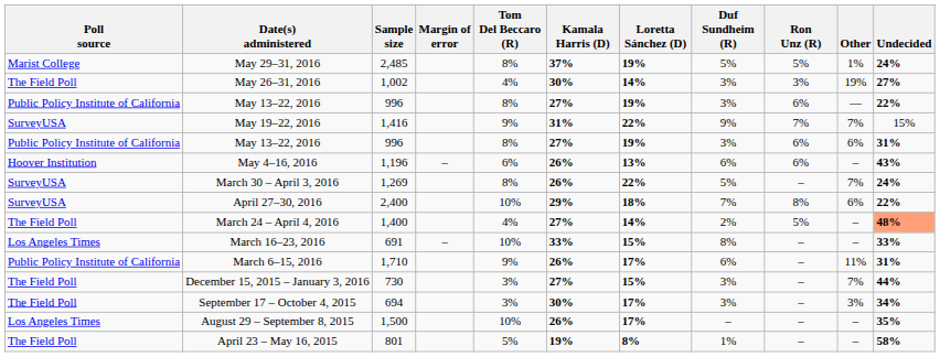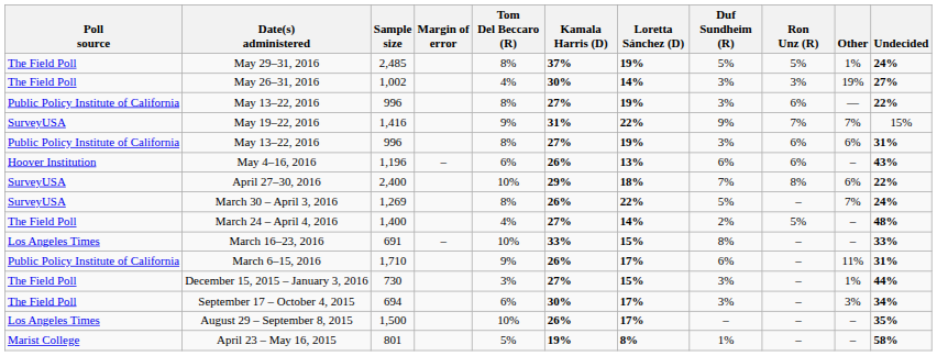 <table class="wikitable" style="font-size:90%;">
 <tr valign= bottom>
 <th>Poll<br>source</th>
 <th>Date(s)<br>administered</th>
 <th>Sample<br>size</th>
 <th>Margin of<br>error</th>
 <th style="width:80px;">Tom<br> Del Beccaro (R)</th>
 <th style="width:80px;">Kamala<br>Harris (D)</th>
 <th style="width:80px;">Loretta<br>Sánchez (D)</th>
 <th style="width:80px;">Duf<br>Sundheim (R)</th>
 <th style="width:80px;">Ron<br>Unz (R)</th>
 <th>Other</th>
 <th>Undecided</th>
 </tr>
 <tr>
-<td><a href='#'>Marist College</a></td>
+<td><a href='#'>The Field Poll</a></td>
 <td align=center>May 29–31, 2016</td>
 <td align=center>2,485</td>
 <td align=center></td>
 <td align=center>8%</td>
 <td><strong>37%</strong></td>
 <td><strong>19%</strong></td>
 <td align=center>5%</td>
 <td align=center>5%</td>
 <td align=center>1%</td>
 <td><strong>24%</strong></td>
 </tr>
 <tr>
 <td><a href='#'>The Field Poll</a></td>
 <td align=center>May 26–31, 2016</td>
 <td align=center>1,002</td>
 <td align=center></td>
 <td align=center>4%</td>
 <td><strong>30%</strong></td>
 <td><strong>14%</strong></td>
 <td align=center>3%</td>
 <td align=center>3%</td>
 <td align=center>19%</td>
 <td><strong>27%</strong></td>
 </tr>
 <tr>
 <td><a href='#'>Public Policy Institute of California</a></td>
 <td align=center>May 13–22, 2016</td>
 <td align=center>996</td>
 <td align=center></td>
 <td align=center>8%</td>
 <td><strong>27%</strong></td>
 <td><strong>19%</strong></td>
 <td align=center>3%</td>
 <td align=center>6%</td>
 <td align=center>—</td>
 <td><strong>22%</strong></td>
 </tr>
 <tr>
 <td><a href='#'>SurveyUSA</a></td>
 <td align=center>May 19–22, 2016</td>
 <td align=center>1,416</td>
 <td align=center></td>
 <td align=center>9%</td>
 <td><strong>31%</strong></td>
 <td><strong>22%</strong></td>
 <td align=center>9%</td>
 <td align=center>7%</td>
 <td align=center>7%</td>
 <td align=center>15%</td>
 </tr>
 <tr>
 <td><a href='#'>Public Policy Institute of California</a></td>
 <td align=center>May 13–22, 2016</td>
 <td align=center>996</td>
 <td align=center></td>
 <td align=center>8%</td>
 <td><strong>27%</strong></td>
 <td><strong>19%</strong></td>
 <td align=center>3%</td>
 <td align=center>6%</td>
 <td align=center>6%</td>
 <td><strong>31%</strong></td>
 </tr>
 <tr>
 <td><a href='#'>Hoover Institution</a></td>
 <td align=center>May 4–16, 2016</td>
 <td align=center>1,196</td>
 <td align=center>–</td>
 <td align=center>6%</td>
 <td><strong>26%</strong></td>
 <td><strong>13%</strong></td>
 <td align=center>6%</td>
 <td align=center>6%</td>
 <td align=center>–</td>
 <td><strong>43%</strong></td>
 </tr>
 <tr>
 <td><a href='#'>SurveyUSA</a></td>
+<td align=center>April 27–30, 2016</td>
+<td align=center>2,400</td>
+<td align=center></td>
+<td align=center>10%</td>
+<td><strong>29%</strong></td>
+<td><strong>18%</strong></td>
+<td align=center>7%</td>
+<td align=center>8%</td>
+<td align=center>6%</td>
+<td><strong>22%</strong></td>
+</tr>
+<tr>
+<td><a href='#'>SurveyUSA</a></td>
 <td align=center>March 30 – April 3, 2016</td>
 <td align=center>1,269</td>
 <td align=center></td>
 <td align=center>8%</td>
 <td><strong>26%</strong></td>
 <td><strong>22%</strong></td>
 <td align=center>5%</td>
 <td align=center>–</td>
 <td align=center>7%</td>
 <td><strong>24%</strong></td>
 </tr>
 <tr>
-<td><a href='#'>SurveyUSA</a></td>
-<td align=center>April 27–30, 2016</td>
-<td align=center>2,400</td>
-<td align=center></td>
-<td align=center>10%</td>
-<td><strong>29%</strong></td>
-<td><strong>18%</strong></td>
-<td align=center>7%</td>
-<td align=center>8%</td>
-<td align=center>6%</td>
-<td><strong>22%</strong></td>
-</tr>
-<tr>
 <td><a href='#'>The Field Poll</a></td>
 <td align=center>March 24 – April 4, 2016</td>
 <td align=center>1,400</td>
 <td align=center></td>
 <td align=center>4%</td>
 <td><strong>27%</strong></td>
 <td><strong>14%</strong></td>
 <td align=center>2%</td>
 <td align=center>5%</td>
 <td align=center>–</td>
-<td style="background: lightsalmon;"><strong>48%</strong></td>
+<td><strong>48%</strong></td>
 </tr>
 <tr>
 <td><a href='#'>Los Angeles Times</a></td>
 <td align=center>March 16–23, 2016</td>
 <td align=center>691</td>
 <td align=center>–</td>
 <td align=center>10%</td>
 <td><strong>33%</strong></td>
 <td><strong>15%</strong></td>
 <td align=center>8%</td>
 <td align=center>–</td>
 <td align=center>–</td>
 <td><strong>33%</strong></td>
 </tr>
 <tr>
 <td><a href='#'>Public Policy Institute of California</a></td>
 <td align=center>March 6–15, 2016</td>
 <td align=center>1,710</td>
 <td align=center></td>
 <td align=center>9%</td>
 <td><strong>26%</strong></td>
 <td><strong>17%</strong></td>
 <td align=center>6%</td>
 <td align=center>–</td>
 <td align=center>11%</td>
 <td><strong>31%</strong></td>
 </tr>
 <tr>
 <td><a href='#'>The Field Poll</a></td>
 <td align=center>December 15, 2015 – January 3, 2016</td>
 <td align=center>730</td>
 <td align=center></td>
 <td align=center>3%</td>
 <td><strong>27%</strong></td>
 <td><strong>15%</strong></td>
 <td align=center>3%</td>
 <td align=center>–</td>
-<td align=center>7%</td>
+<td align=center>1%</td>
 <td><strong>44%</strong></td>
 </tr>
 <tr>
 <td><a href='#'>The Field Poll</a></td>
 <td align=center>September 17 – October 4, 2015</td>
 <td align=center>694</td>
 <td align=center></td>
-<td align=center>3%</td>
+<td align=center>6%</td>
 <td><strong>30%</strong></td>
 <td><strong>17%</strong></td>
 <td align=center>3%</td>
 <td align=center>–</td>
 <td align=center>3%</td>
 <td><strong>34%</strong></td>
 </tr>
 <tr>
 <td><a href='#'>Los Angeles Times</a></td>
 <td align=center>August 29 – September 8, 2015</td>
 <td align=center>1,500</td>
 <td align=center></td>
 <td align=center>10%</td>
 <td><strong>26%</strong></td>
 <td><strong>17%</strong></td>
 <td align=center>–</td>
 <td align=center>–</td>
 <td align=center>–</td>
 <td><strong>35%</strong></td>
 </tr>
 <tr>
-<td><a href='#'>The Field Poll</a></td>
+<td><a href='#'>Marist College</a></td>
 <td align=center>April 23 – May 16, 2015</td>
 <td align=center>801</td>
 <td align=center></td>
 <td align=center>5%</td>
 <td><strong>19%</strong></td>
 <td><strong>8%</strong></td>
 <td align=center>1%</td>
 <td align=center>–</td>
 <td align=center>–</td>
 <td><strong>58%</strong></td>
 </tr>
 </table>
